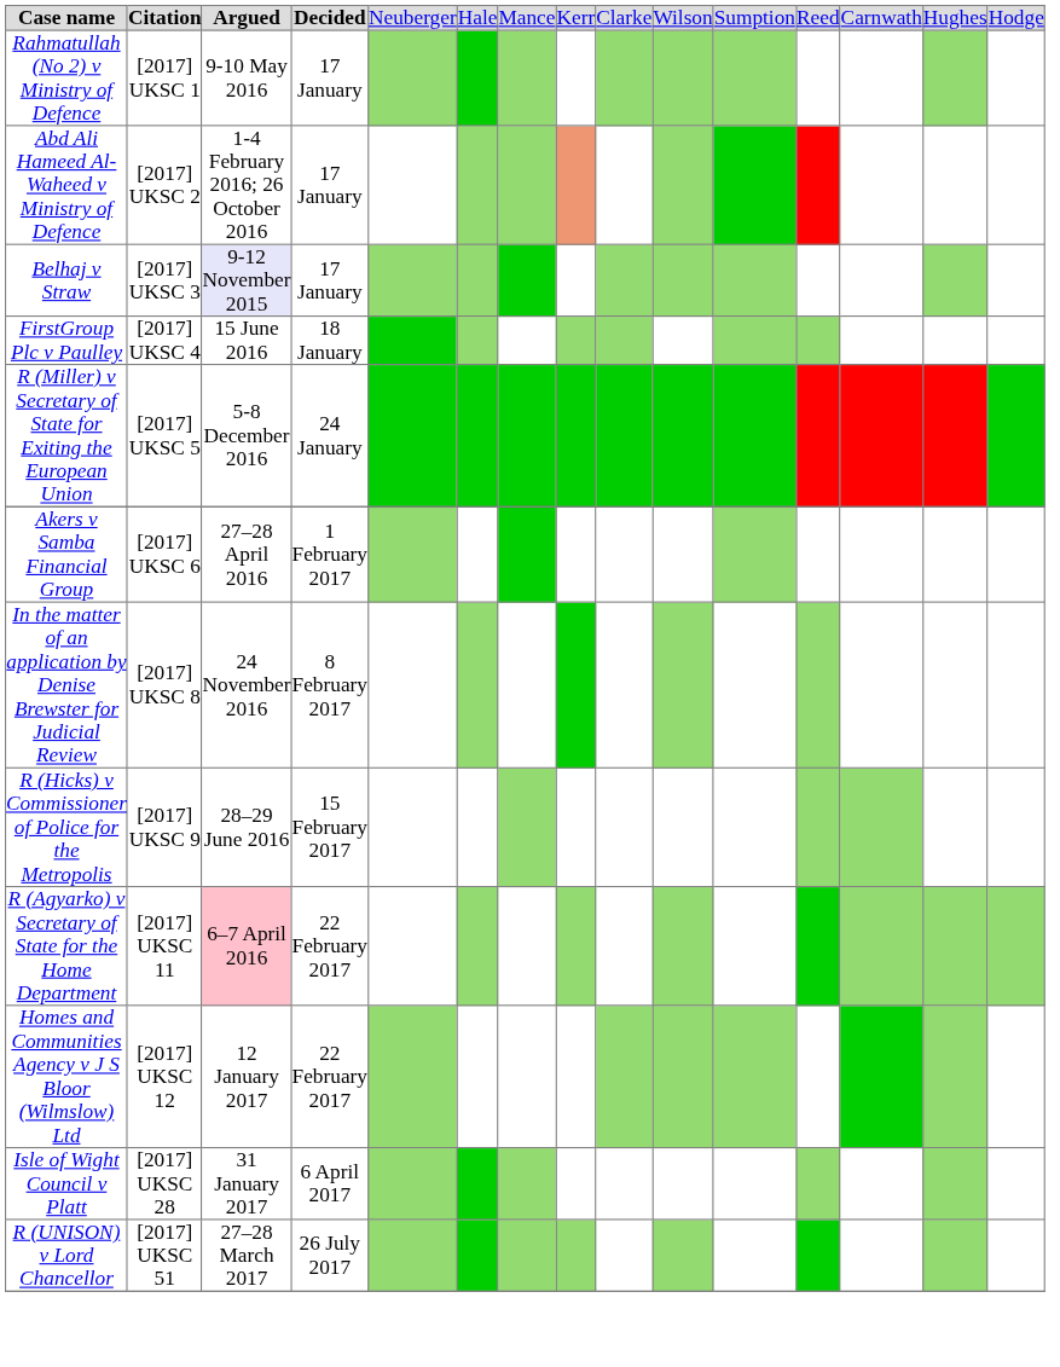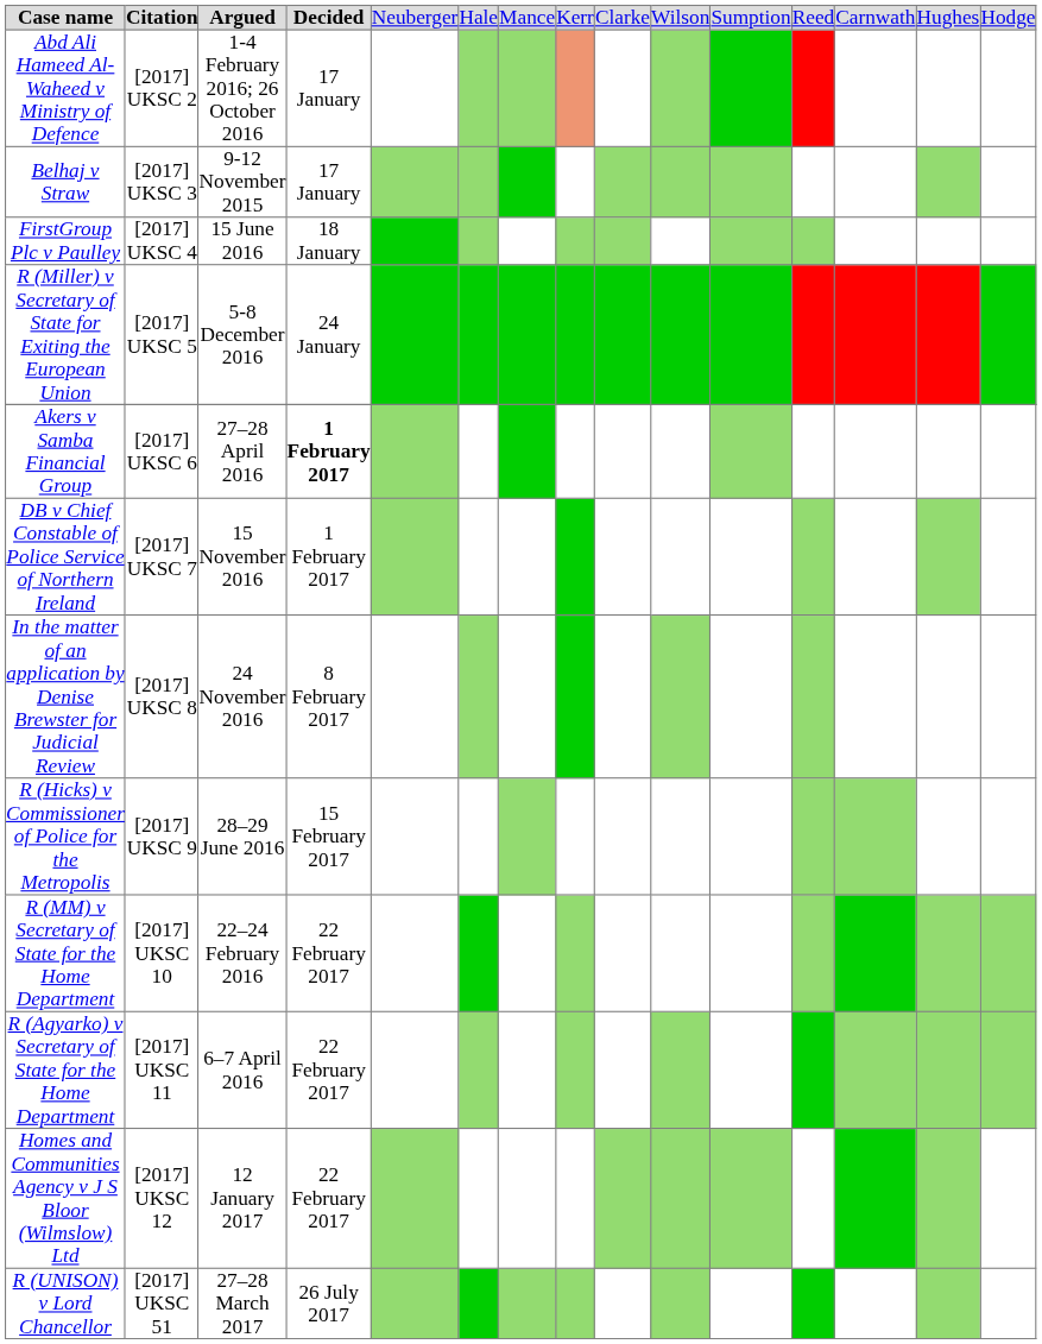 <table align=center cellpadding="0" cellspacing="1" border="1" style="border-collapse:collapse;" width=100%>
 <tr bgcolor=#DDDDDD align=center>
 <th width=1300px>Case name</th>
 <th width=290px>Citation</th>
 <th width=350px>Argued</th>
 <th width=300px>Decided</th>
 <td width=70px><a href='#'>Neuberger</a></td>
 <td width=70px><a href='#'>Hale</a></td>
 <td width=70px><a href='#'>Mance</a></td>
 <td width=70px><a href='#'>Kerr</a></td>
 <td width=70px><a href='#'>Clarke</a></td>
 <td width=70px><a href='#'>Wilson</a></td>
 <td width=70px><a href='#'>Sumption</a></td>
 <td width=70px><a href='#'>Reed</a></td>
 <td width=70px><a href='#'>Carnwath</a></td>
 <td width=70px><a href='#'>Hughes</a></td>
 <td width=70px><a href='#'>Hodge</a></td>
-</tr>
-<tr>
-<td align="center"><em><a href='#'>Rahmatullah (No 2) v Ministry of Defence</a></em></td>
-<td align="center">[2017] UKSC 1</td>
-<td align="center">9-10 May 2016</td>
-<td align="center">17 January</td>
-<td bgcolor=93DB70></td>
-<td bgcolor=00CD00></td>
-<td bgcolor=93DB70></td>
-<td bgcolor=></td>
-<td bgcolor=93DB70></td>
-<td bgcolor=93DB70></td>
-<td bgcolor=93DB70></td>
-<td bgcolor=></td>
-<td bgcolor=></td>
-<td bgcolor=93DB70></td>
-<td bgcolor=></td>
 </tr>
 <tr>
 <td align="center"><em><a href='#'>Abd Ali Hameed Al-Waheed v Ministry of Defence</a></em></td>
 <td align="center">[2017] UKSC 2</td>
 <td align="center">1-4 February 2016; 26 October 2016</td>
 <td align="center">17 January</td>
 <td bgcolor=></td>
 <td bgcolor=93DB70></td>
 <td bgcolor=93DB70></td>
 <td bgcolor=EE9572></td>
 <td bgcolor=></td>
 <td bgcolor=93DB70></td>
 <td bgcolor=00CD00></td>
 <td bgcolor=red></td>
 <td bgcolor=></td>
 <td bgcolor=></td>
 <td bgcolor=></td>
 </tr>
 <tr>
 <td align="center"><em><a href='#'>Belhaj v Straw</a></em></td>
 <td align="center">[2017] UKSC 3</td>
-<td align="center" style="background: lavender;">9-12 November 2015</td>
+<td align="center">9-12 November 2015</td>
 <td align="center">17 January</td>
 <td bgcolor=93DB70></td>
 <td bgcolor=93DB70></td>
 <td bgcolor=00CD00></td>
 <td bgcolor=></td>
 <td bgcolor=93DB70></td>
 <td bgcolor=93DB70></td>
 <td bgcolor=93DB70></td>
 <td bgcolor=></td>
 <td bgcolor=></td>
 <td bgcolor=93DB70></td>
 <td bgcolor=></td>
 </tr>
 <tr>
 <td align="center"><em><a href='#'>FirstGroup Plc v Paulley</a></em></td>
 <td align="center">[2017] UKSC 4</td>
 <td align="center">15 June 2016</td>
 <td align="center">18 January</td>
 <td bgcolor=00CD00></td>
 <td bgcolor=93DB70></td>
 <td bgcolor=></td>
 <td bgcolor=93DB70></td>
 <td bgcolor=93DB70></td>
 <td bgcolor=></td>
 <td bgcolor=93DB70></td>
 <td bgcolor=93DB70></td>
 <td bgcolor=></td>
 <td bgcolor=></td>
 <td bgcolor=></td>
 </tr>
 <tr>
 <td align="center"><em><a href='#'>R (Miller) v Secretary of State for Exiting the European Union</a></em></td>
 <td align="center">[2017] UKSC 5</td>
 <td align="center">5-8 December 2016</td>
 <td align="center">24 January</td>
 <td bgcolor=00CD00></td>
 <td bgcolor=00CD00></td>
 <td bgcolor=00CD00></td>
 <td bgcolor=00CD00></td>
 <td bgcolor=00CD00></td>
 <td bgcolor=00CD00></td>
 <td bgcolor=00CD00></td>
 <td bgcolor=red></td>
 <td bgcolor=red></td>
 <td bgcolor=red></td>
 <td bgcolor=00CD00></td>
 </tr>
 <tr>
 </tr>
 <tr>
 <td align="center"><em><a href='#'>Akers v Samba Financial Group</a></em></td>
 <td align="center">[2017] UKSC 6</td>
 <td align="center">27–28 April 2016</td>
-<td align="center">1 February 2017</td>
+<td align="center"><strong>1 February 2017</strong></td>
 <td bgcolor=93DB70></td>
 <td bgcolor=></td>
 <td bgcolor=00CD00></td>
 <td bgcolor=></td>
 <td bgcolor=></td>
 <td bgcolor=></td>
 <td bgcolor= 93DB70></td>
 <td bgcolor=></td>
 <td bgcolor=></td>
 <td bgcolor=></td>
+<td bgcolor=></td>
+</tr>
+<tr>
+<td align="center"><em><a href='#'>DB v Chief Constable of Police Service of Northern Ireland</a></em></td>
+<td align="center">[2017] UKSC 7</td>
+<td align="center">15 November 2016</td>
+<td align="center">1 February 2017</td>
+<td bgcolor=93DB70></td>
+<td bgcolor=></td>
+<td bgcolor=></td>
+<td bgcolor=00CD00></td>
+<td bgcolor=></td>
+<td bgcolor=></td>
+<td bgcolor=></td>
+<td bgcolor=93DB70></td>
+<td bgcolor=></td>
+<td bgcolor=93DB70></td>
 <td bgcolor=></td>
 </tr>
 <tr>
 <td align="center"><em><a href='#'>In the matter of an application by Denise Brewster for Judicial Review</a></em></td>
 <td align="center">[2017] UKSC 8</td>
 <td align="center">24 November 2016</td>
 <td align="center">8 February 2017</td>
 <td bgcolor=></td>
 <td bgcolor=93DB70></td>
 <td bgcolor=></td>
 <td bgcolor=00CD00></td>
 <td bgcolor=></td>
 <td bgcolor=93DB70></td>
 <td bgcolor=></td>
 <td bgcolor=93DB70></td>
 <td bgcolor=></td>
 <td bgcolor=></td>
 <td bgcolor=></td>
 </tr>
 <tr>
 <td align="center"><em><a href='#'>R (Hicks) v Commissioner of Police for the Metropolis</a></em></td>
 <td align="center">[2017] UKSC 9</td>
 <td align="center">28–29 June 2016</td>
 <td align="center">15 February 2017</td>
 <td bgcolor=></td>
 <td bgcolor=></td>
 <td bgcolor=93DB70></td>
 <td bgcolor=></td>
 <td bgcolor=></td>
 <td bgcolor=></td>
 <td bgcolor=></td>
 <td bgcolor=93DB70></td>
 <td bgcolor=93DB70></td>
 <td bgcolor=></td>
 <td bgcolor=></td>
 </tr>
 <tr>
+<td align="center"><em><a href='#'>R (MM) v Secretary of State for the Home Department</a></em></td>
+<td align="center">[2017] UKSC 10</td>
+<td align="center">22–24 February 2016</td>
+<td align="center">22 February 2017</td>
+<td bgcolor=></td>
+<td bgcolor=00CD00></td>
+<td bgcolor=></td>
+<td bgcolor=93DB70></td>
+<td bgcolor=></td>
+<td bgcolor=></td>
+<td bgcolor=></td>
+<td bgcolor=93DB70></td>
+<td bgcolor=00CD00></td>
+<td bgcolor=93DB70></td>
+<td bgcolor=93DB70></td>
+</tr>
+<tr>
 <td align="center"><em><a href='#'>R (Agyarko) v Secretary of State for the Home Department</a></em></td>
 <td align="center">[2017] UKSC 11</td>
-<td align="center" style="background: pink;">6–7 April 2016</td>
+<td align="center">6–7 April 2016</td>
 <td align="center">22 February 2017</td>
 <td bgcolor=></td>
 <td bgcolor=93DB70></td>
 <td bgcolor=></td>
 <td bgcolor=93DB70></td>
 <td bgcolor=></td>
 <td bgcolor=93DB70></td>
 <td bgcolor=></td>
 <td bgcolor=00CD00></td>
 <td bgcolor=93DB70></td>
 <td bgcolor=93DB70></td>
 <td bgcolor=93DB70></td>
 </tr>
 <tr>
 <td align="center"><em><a href='#'>Homes and Communities Agency v J S Bloor (Wilmslow) Ltd</a></em></td>
 <td align="center">[2017] UKSC 12</td>
 <td align="center">12 January 2017</td>
 <td align="center">22 February 2017</td>
 <td bgcolor=93DB70></td>
 <td bgcolor=></td>
 <td bgcolor=></td>
 <td bgcolor=></td>
 <td bgcolor=93DB70></td>
 <td bgcolor=93DB70></td>
 <td bgcolor=93DB70></td>
 <td bgcolor=></td>
 <td bgcolor=00CD00></td>
 <td bgcolor=93DB70></td>
 <td bgcolor=></td>
 </tr>
 <tr>
-<td align="center"><em><a href='#'>Isle of Wight Council v Platt</a></em></td>
-<td align="center">[2017] UKSC 28</td>
-<td align="center">31 January 2017</td>
-<td align="center">6 April 2017</td>
-<td bgcolor=93DB70></td>
-<td bgcolor=00CD00></td>
-<td bgcolor=93DB70></td>
-<td bgcolor=></td>
-<td bgcolor=></td>
-<td bgcolor=></td>
-<td bgcolor=></td>
-<td bgcolor=93DB70></td>
-<td bgcolor=></td>
-<td bgcolor=93DB70></td>
-<td bgcolor=></td>
-</tr>
-<tr>
 <td align="center"><em><a href='#'>R (UNISON) v Lord Chancellor</a></em></td>
 <td align="center">[2017] UKSC 51</td>
 <td align="center">27–28 March 2017</td>
 <td align="center">26 July 2017</td>
 <td bgcolor=93DB70></td>
 <td bgcolor=00CD00></td>
 <td bgcolor=93DB70></td>
 <td bgcolor=93DB70></td>
 <td bgcolor=></td>
 <td bgcolor=93DB70></td>
 <td bgcolor=></td>
 <td bgcolor=00CD00></td>
 <td bgcolor=></td>
 <td bgcolor=93DB70></td>
 <td bgcolor=></td>
 </tr>
 <tr>
 </tr>
 <tr>
 </tr>
 </table>
